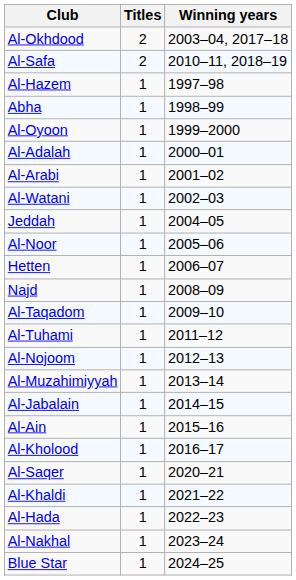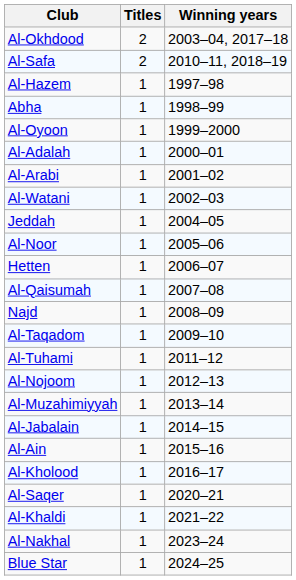 <table class="wikitable">
 <tr>
 <th>Club</th>
 <th>Titles</th>
 <th>Winning years</th>
 </tr>
 <tr>
 <td><a href='#'>Al-Okhdood</a></td>
 <td style="text-align:center;">2</td>
 <td>2003–04, 2017–18</td>
 </tr>
 <tr style="background:#f4faff;">
 <td><a href='#'>Al-Safa</a></td>
 <td style="text-align:center;">2</td>
 <td>2010–11, 2018–19</td>
 </tr>
 <tr>
 <td><a href='#'>Al-Hazem</a></td>
 <td style="text-align:center;">1</td>
 <td>1997–98</td>
 </tr>
 <tr style="background:#f4faff;">
 <td><a href='#'>Abha</a></td>
 <td style="text-align:center;">1</td>
 <td>1998–99</td>
 </tr>
 <tr>
 <td><a href='#'>Al-Oyoon</a></td>
 <td style="text-align:center;">1</td>
 <td>1999–2000</td>
 </tr>
 <tr style="background:#f4faff;">
 <td><a href='#'>Al-Adalah</a></td>
 <td style="text-align:center;">1</td>
 <td>2000–01</td>
 </tr>
 <tr>
 <td><a href='#'>Al-Arabi</a></td>
 <td style="text-align:center;">1</td>
 <td>2001–02</td>
 </tr>
 <tr style="background:#f4faff;">
 <td><a href='#'>Al-Watani</a></td>
 <td style="text-align:center;">1</td>
 <td>2002–03</td>
 </tr>
 <tr>
 <td><a href='#'>Jeddah</a></td>
 <td style="text-align:center;">1</td>
 <td>2004–05</td>
 </tr>
 <tr style="background:#f4faff;">
 <td><a href='#'>Al-Noor</a></td>
 <td style="text-align:center;">1</td>
 <td>2005–06</td>
 </tr>
 <tr>
 <td><a href='#'>Hetten</a></td>
 <td style="text-align:center;">1</td>
 <td>2006–07</td>
 </tr>
+<tr style="background:#f4faff;">
+<td><a href='#'>Al-Qaisumah</a></td>
+<td style="text-align:center;">1</td>
+<td>2007–08</td>
+</tr>
 <tr>
 <td><a href='#'>Najd</a></td>
 <td style="text-align:center;">1</td>
 <td>2008–09</td>
 </tr>
 <tr style="background:#f4faff;">
 <td><a href='#'>Al-Taqadom</a></td>
 <td style="text-align:center;">1</td>
 <td>2009–10</td>
 </tr>
 <tr>
 <td><a href='#'>Al-Tuhami</a></td>
 <td style="text-align:center;">1</td>
 <td>2011–12</td>
 </tr>
 <tr style="background:#f4faff;">
 <td><a href='#'>Al-Nojoom</a></td>
 <td style="text-align:center;">1</td>
 <td>2012–13</td>
 </tr>
 <tr>
 <td><a href='#'>Al-Muzahimiyyah</a></td>
 <td style="text-align:center;">1</td>
 <td>2013–14</td>
 </tr>
 <tr style="background:#f4faff;">
 <td><a href='#'>Al-Jabalain</a></td>
 <td style="text-align:center;">1</td>
 <td>2014–15</td>
 </tr>
 <tr>
 <td><a href='#'>Al-Ain</a></td>
 <td style="text-align:center;">1</td>
 <td>2015–16</td>
 </tr>
 <tr style="background:#f4faff;">
 <td><a href='#'>Al-Kholood</a></td>
 <td style="text-align:center;">1</td>
 <td>2016–17</td>
 </tr>
 <tr>
 <td><a href='#'>Al-Saqer</a></td>
 <td style="text-align:center;">1</td>
 <td>2020–21</td>
 </tr>
 <tr style="background:#f4faff;">
 <td><a href='#'>Al-Khaldi</a></td>
 <td style="text-align:center;">1</td>
 <td>2021–22</td>
 </tr>
 <tr>
-<td><a href='#'>Al-Hada</a></td>
-<td style="text-align:center;">1</td>
-<td>2022–23 </td>
-</tr>
-<tr>
 <td><a href='#'>Al-Nakhal</a></td>
 <td style="text-align:center;">1</td>
 <td>2023–24</td>
 </tr>
 <tr>
 <td><a href='#'>Blue Star</a></td>
 <td style="text-align:center;">1</td>
 <td>2024–25</td>
 </tr>
 </table>
